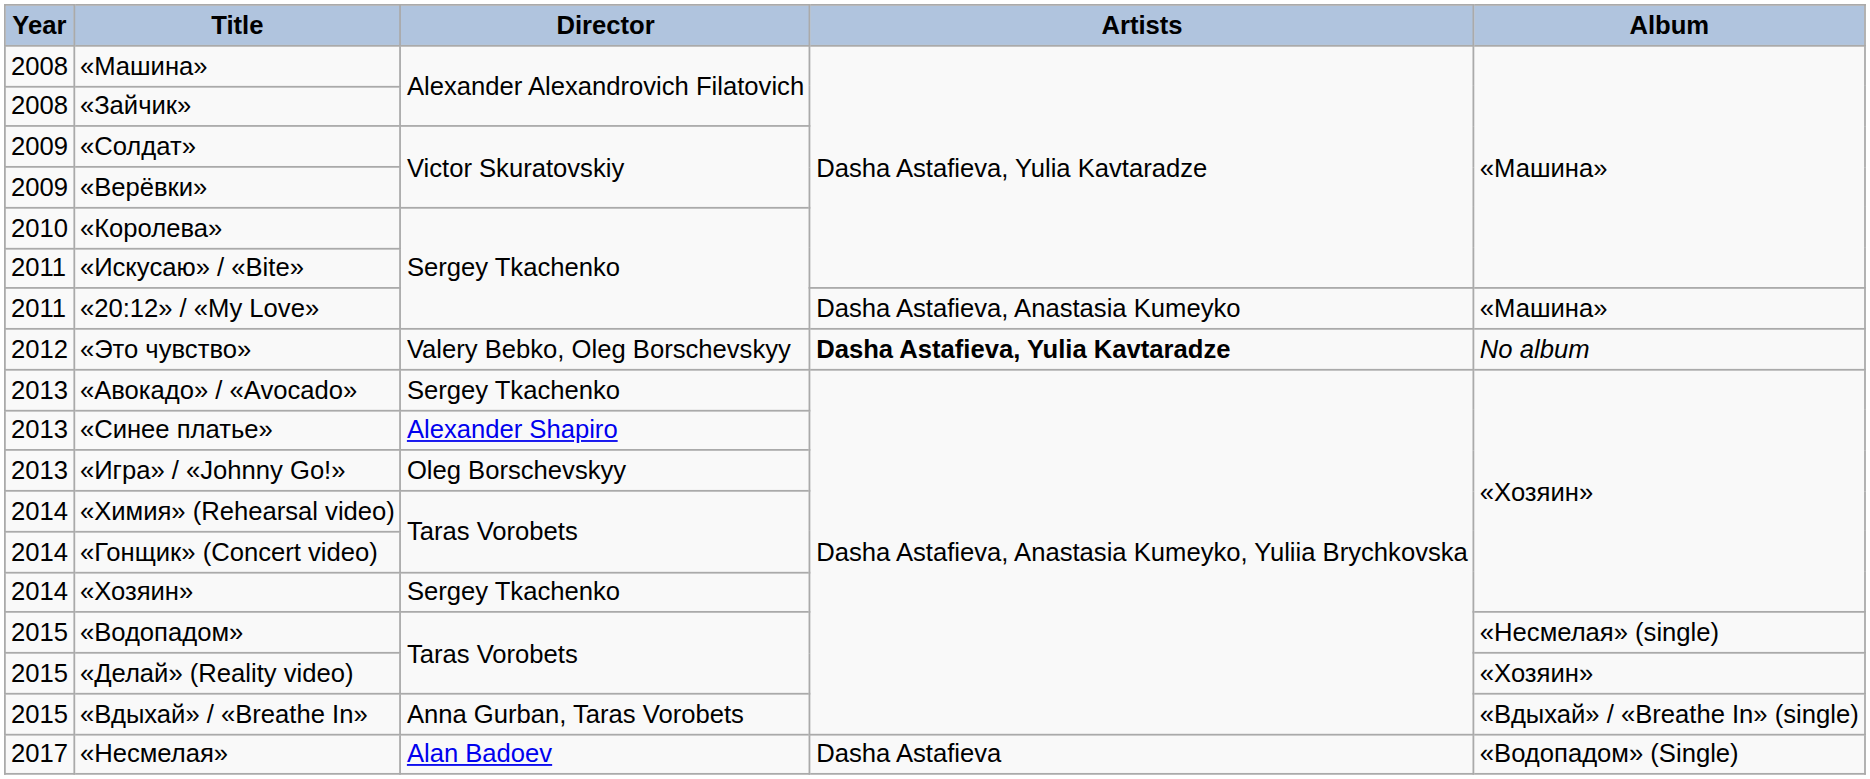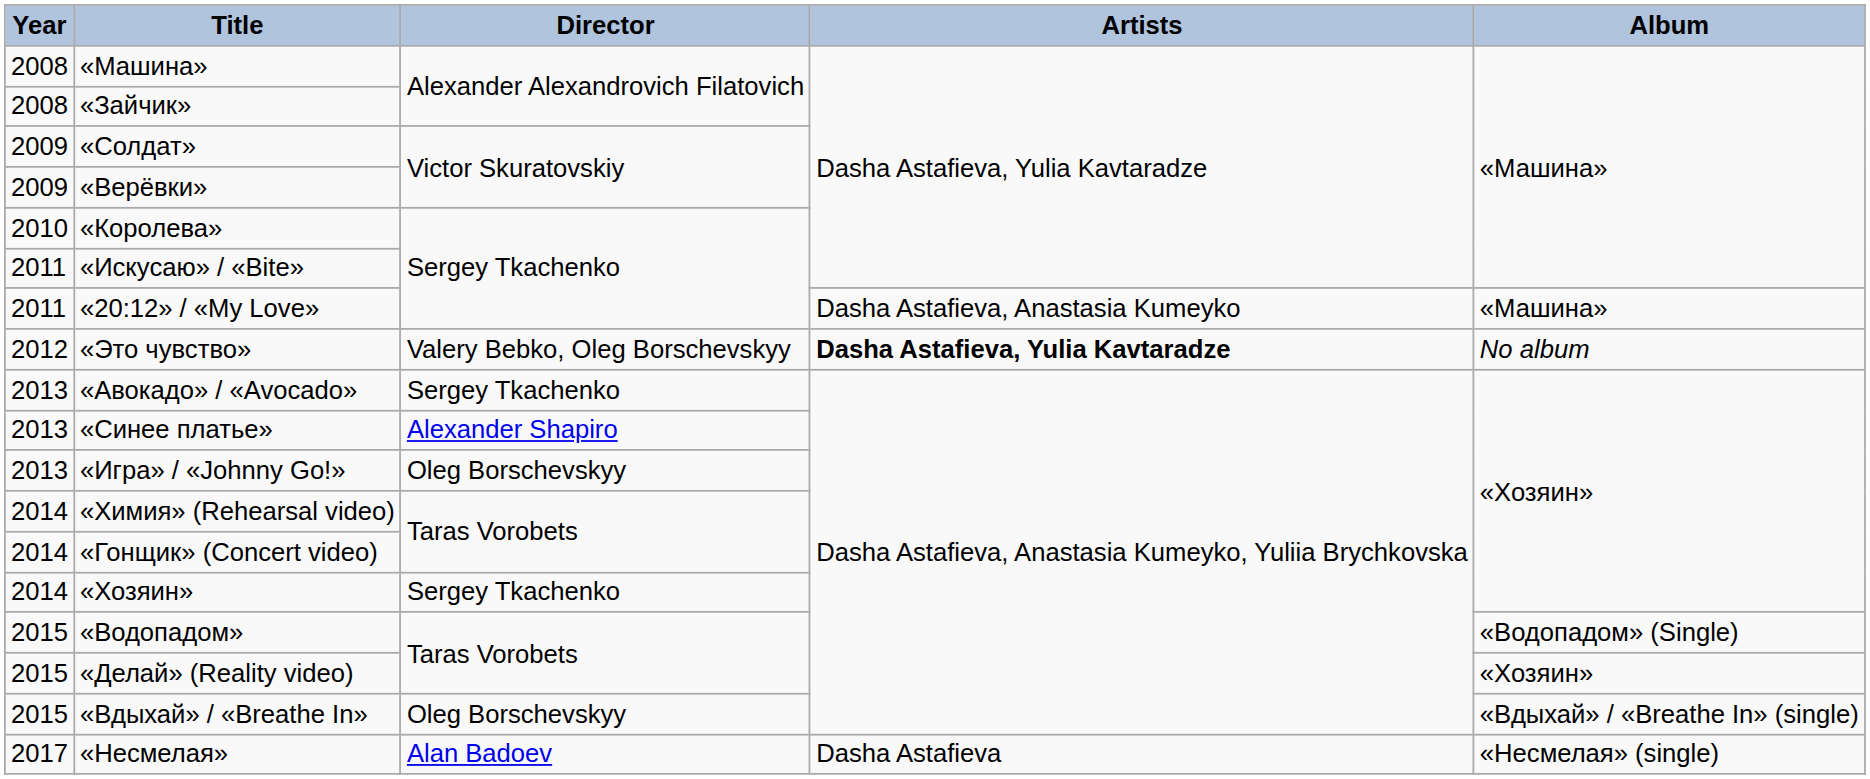 <table class="wikitable" style="font-size:90%;">
 <tr>
 <th style="background:#B0C4DE;">Year</th>
 <th style="background:#B0C4DE;">Title</th>
 <th style="background:#B0C4DE;">Director</th>
 <th style="background:#B0C4DE;">Artists</th>
 <th style="background:#B0C4DE;">Album</th>
 </tr>
 <tr ---->
 <td>2008</td>
 <td>«Машина»</td>
 <td rowspan="2">Alexander Alexandrovich Filatovich</td>
 <td rowspan="6">Dasha Astafieva, Yulia Kavtaradze</td>
 <td rowspan="6">«Машина»</td>
 </tr>
 <tr ---->
 <td>2008</td>
 <td>«Зайчик»</td>
 </tr>
 <tr ---->
 <td>2009</td>
 <td>«Солдат»</td>
 <td rowspan="2">Victor Skuratovskiy</td>
 </tr>
 <tr ---->
 <td>2009</td>
 <td>«Верёвки»</td>
 </tr>
 <tr ---->
 <td>2010</td>
 <td>«Королева»</td>
 <td rowspan="3">Sergey Tkachenko</td>
 </tr>
 <tr ---->
 <td>2011</td>
 <td>«Искусаю» / «Bite»</td>
 </tr>
 <tr ---->
 <td>2011</td>
 <td>«20:12» / «My Love»</td>
 <td>Dasha Astafieva, Anastasia Kumeyko</td>
 <td>«Машина»</td>
 </tr>
 <tr ---->
 <td>2012</td>
 <td>«Это чувство»</td>
 <td>Valery Bebko, Oleg Borschevskyy</td>
 <td><strong>Dasha Astafieva, Yulia Kavtaradze</strong></td>
 <td><em>No album</em></td>
 </tr>
 <tr ---->
 <td>2013</td>
 <td>«Авокадо» / «Avocado»</td>
 <td>Sergey Tkachenko</td>
 <td rowspan="9">Dasha Astafieva, Anastasia Kumeyko, Yuliia Brychkovska</td>
 <td rowspan="6">«Хозяин»</td>
 </tr>
 <tr ---->
 <td>2013</td>
 <td>«Синее платье»</td>
 <td><a href='#'>Alexander Shapiro</a></td>
 </tr>
 <tr ---->
 <td>2013</td>
 <td>«Игра» / «Johnny Go!»</td>
 <td>Oleg Borschevskyy</td>
 </tr>
 <tr ---->
 <td>2014</td>
 <td>«Химия» (Rehearsal video)</td>
 <td rowspan="2">Taras Vorobets</td>
 </tr>
 <tr ---->
 <td>2014</td>
 <td>«Гонщик» (Concert video)</td>
 </tr>
 <tr ---->
 <td>2014</td>
 <td>«Хозяин»</td>
 <td>Sergey Tkachenko</td>
 </tr>
 <tr>
 <td>2015</td>
 <td>«Водопадом»</td>
 <td rowspan="2">Taras Vorobets</td>
-<td>«Несмелая» (single)</td>
+<td>«Водопадом» (Single)</td>
 </tr>
 <tr>
 <td>2015</td>
 <td>«Делай» (Reality video)</td>
 <td>«Хозяин»</td>
 </tr>
 <tr>
 <td>2015</td>
 <td>«Вдыхай» / «Breathe In»</td>
-<td>Anna Gurban, Taras Vorobets</td>
+<td>Oleg Borschevskyy</td>
 <td>«Вдыхай» / «Breathe In» (single)</td>
 </tr>
 <tr>
 <td>2017</td>
 <td>«Несмелая»</td>
 <td><a href='#'>Alan Badoev</a></td>
 <td>Dasha Astafieva</td>
-<td>«Водопадом» (Single)</td>
+<td>«Несмелая» (single)</td>
 </tr>
 </table>
